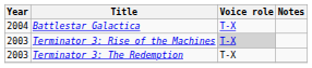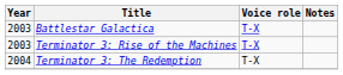 <table class = "wikitable sortable">
 <tr>
 <th>Year</th>
 <th>Title</th>
 <th>Voice role</th>
 <th>Notes</th>
 </tr>
 <tr>
-<td>2004</td>
+<td>2003</td>
 <td><em><a href='#'>Battlestar Galactica</a></em></td>
 <td><a href='#'>T-X</a></td>
 <td></td>
 </tr>
 <tr>
 <td>2003</td>
 <td><em><a href='#'>Terminator 3: Rise of the Machines</a></em></td>
-<td style="background: lightgrey;"><a href='#'>T-X</a></td>
+<td><a href='#'>T-X</a></td>
 <td></td>
 </tr>
 <tr>
-<td>2003</td>
+<td>2004</td>
 <td><em><a href='#'>Terminator 3: The Redemption</a></em></td>
 <td>T-X</td>
 <td></td>
 </tr>
 <tr>
 </tr>
 </table>
